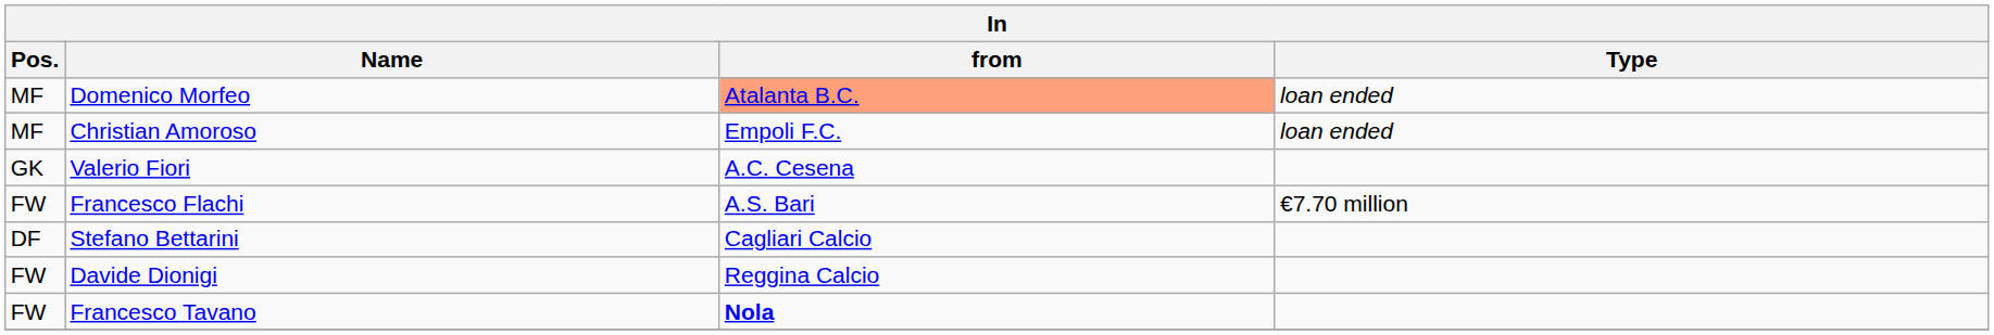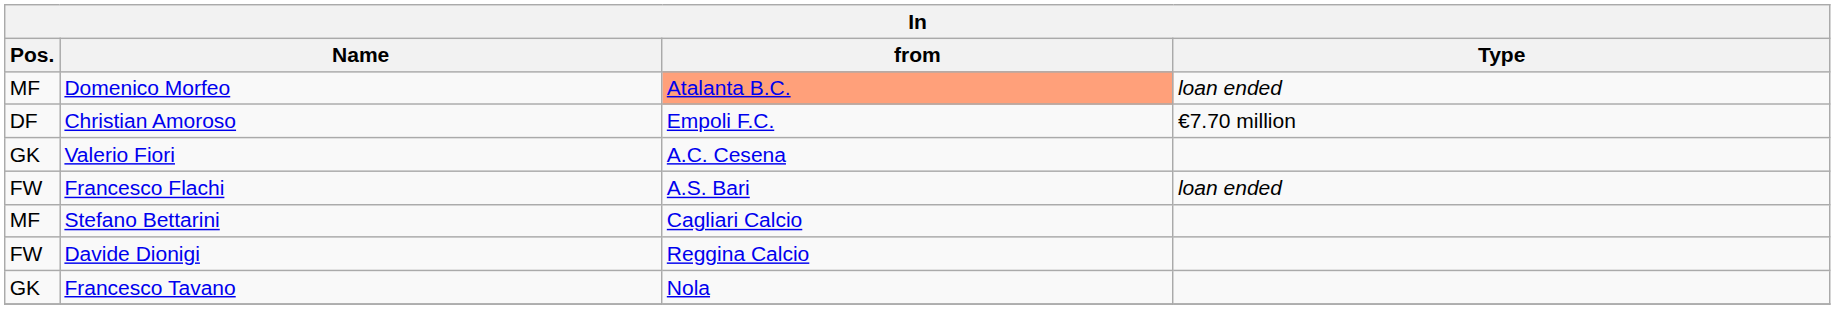 <table class="wikitable" style="font-size:90%;width:99%;">
 <tr>
 <th colspan="4">In</th>
 </tr>
 <tr>
 <th width=3%>Pos.</th>
 <th width=33%>Name</th>
 <th width=28%>from</th>
 <th width=36%>Type</th>
 </tr>
 <tr>
 <td>MF</td>
 <td><a href='#'>Domenico Morfeo</a></td>
 <td style="background: lightsalmon;"><a href='#'>Atalanta B.C.</a></td>
 <td><em>loan ended</em></td>
 </tr>
 <tr>
-<td>MF</td>
+<td>DF</td>
 <td><a href='#'>Christian Amoroso</a></td>
 <td><a href='#'>Empoli F.C.</a></td>
-<td><em>loan ended</em></td>
+<td>€7.70 million</td>
 </tr>
 <tr>
 <td>GK</td>
 <td><a href='#'>Valerio Fiori</a></td>
 <td><a href='#'>A.C. Cesena</a></td>
 <td></td>
 </tr>
 <tr>
 <td>FW</td>
 <td><a href='#'>Francesco Flachi</a></td>
 <td><a href='#'>A.S. Bari</a></td>
-<td>€7.70 million</td>
+<td><em>loan ended</em></td>
 </tr>
 <tr>
-<td>DF</td>
+<td>MF</td>
 <td><a href='#'>Stefano Bettarini</a></td>
 <td><a href='#'>Cagliari Calcio</a></td>
 <td></td>
 </tr>
 <tr>
 <td>FW</td>
 <td><a href='#'>Davide Dionigi</a></td>
 <td><a href='#'>Reggina Calcio</a></td>
 <td></td>
 </tr>
 <tr>
-<td>FW</td>
+<td>GK</td>
 <td><a href='#'>Francesco Tavano</a></td>
-<td><strong><a href='#'>Nola</a></strong></td>
+<td><a href='#'>Nola</a></td>
 <td></td>
 </tr>
 <tr>
 </tr>
 </table>
